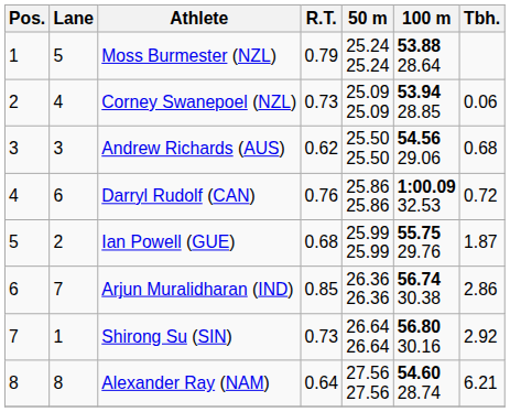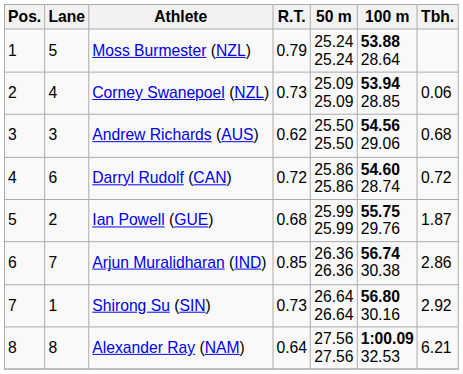 <table class="wikitable">
 <tr>
 <th>Pos.</th>
 <th>Lane</th>
 <th>Athlete</th>
 <th>R.T.</th>
 <th>50 m</th>
 <th>100 m</th>
 <th>Tbh.</th>
 </tr>
 <tr>
 <td>1</td>
 <td>5</td>
 <td> <a href='#'>Moss Burmester</a> (<a href='#'>NZL</a>)</td>
 <td>0.79</td>
 <td>25.24<br>25.24</td>
 <td><strong>53.88</strong><br>28.64</td>
 <td> </td>
 </tr>
 <tr>
 <td>2</td>
 <td>4</td>
 <td> <a href='#'>Corney Swanepoel</a> (<a href='#'>NZL</a>)</td>
 <td>0.73</td>
 <td>25.09<br>25.09</td>
 <td><strong>53.94</strong><br>28.85</td>
 <td>0.06</td>
 </tr>
 <tr>
 <td>3</td>
 <td>3</td>
 <td> <a href='#'>Andrew Richards</a> (<a href='#'>AUS</a>)</td>
 <td>0.62</td>
 <td>25.50<br>25.50</td>
 <td><strong>54.56</strong><br>29.06</td>
 <td>0.68</td>
 </tr>
 <tr>
 <td>4</td>
 <td>6</td>
 <td> <a href='#'>Darryl Rudolf</a> (<a href='#'>CAN</a>)</td>
-<td>0.76</td>
+<td>0.72</td>
 <td>25.86<br>25.86</td>
-<td><strong>1:00.09</strong><br>32.53</td>
+<td><strong>54.60</strong><br>28.74</td>
 <td>0.72</td>
 </tr>
 <tr>
 <td>5</td>
 <td>2</td>
 <td> <a href='#'>Ian Powell</a> (<a href='#'>GUE</a>)</td>
 <td>0.68</td>
 <td>25.99<br>25.99</td>
 <td><strong>55.75</strong><br>29.76</td>
 <td>1.87</td>
 </tr>
 <tr>
 <td>6</td>
 <td>7</td>
 <td> <a href='#'>Arjun Muralidharan</a> (<a href='#'>IND</a>)</td>
 <td>0.85</td>
 <td>26.36<br>26.36</td>
 <td><strong>56.74</strong><br>30.38</td>
 <td>2.86</td>
 </tr>
 <tr>
 <td>7</td>
 <td>1</td>
 <td> <a href='#'>Shirong Su</a> (<a href='#'>SIN</a>)</td>
 <td>0.73</td>
 <td>26.64<br>26.64</td>
 <td><strong>56.80</strong><br>30.16</td>
 <td>2.92</td>
 </tr>
 <tr>
 <td>8</td>
 <td>8</td>
 <td> <a href='#'>Alexander Ray</a> (<a href='#'>NAM</a>)</td>
 <td>0.64</td>
 <td>27.56<br>27.56</td>
-<td><strong>54.60</strong><br>28.74</td>
+<td><strong>1:00.09</strong><br>32.53</td>
 <td>6.21</td>
 </tr>
 <tr>
 </tr>
 </table>
